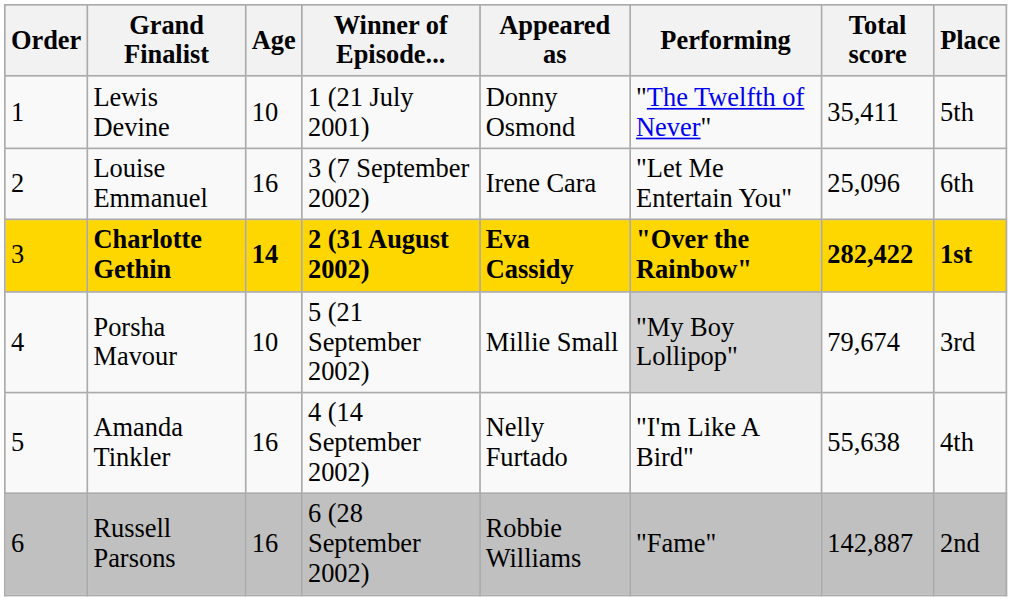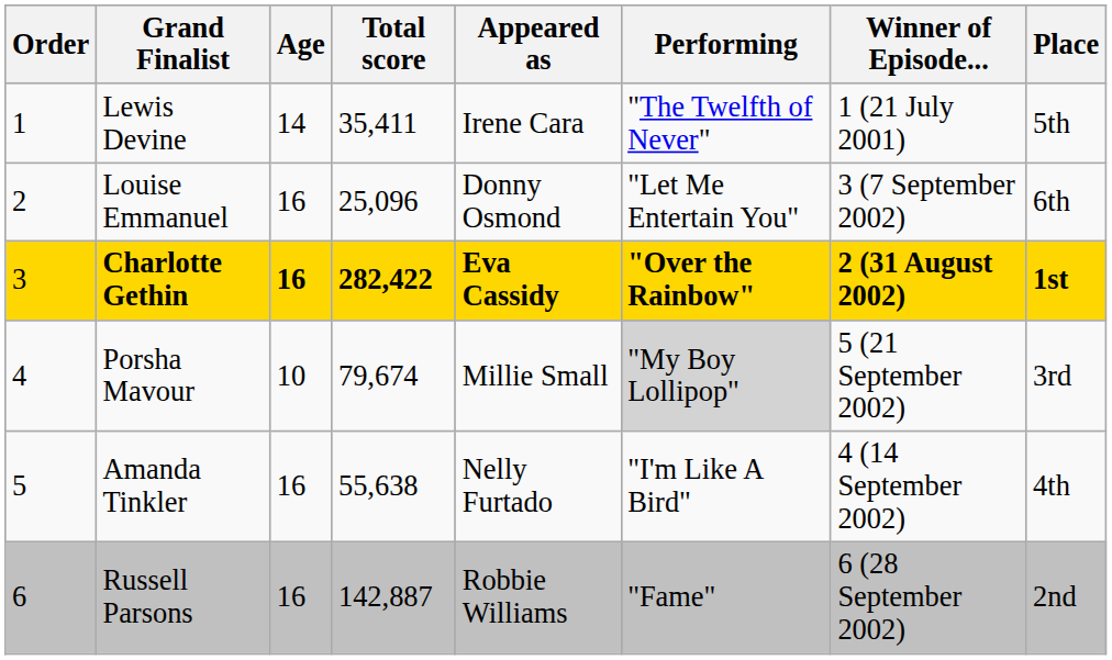 <table class="wikitable sortable">
 <tr>
 <th>Order</th>
 <th>Grand Finalist</th>
 <th>Age</th>
-<th>Winner of Episode...</th>
+<th>Total score</th>
 <th>Appeared as</th>
 <th>Performing</th>
-<th>Total score</th>
+<th>Winner of Episode...</th>
 <th>Place</th>
 </tr>
 <tr>
 <td>1</td>
 <td>Lewis Devine</td>
-<td>10</td>
+<td>14</td>
+<td>35,411</td>
+<td>Irene Cara</td>
+<td>"<a href='#'>The Twelfth of Never</a>"</td>
 <td>1 (21 July 2001)</td>
-<td>Donny Osmond</td>
-<td>"<a href='#'>The Twelfth of Never</a>"</td>
-<td>35,411</td>
 <td>5th</td>
 </tr>
 <tr>
 <td>2</td>
 <td>Louise Emmanuel</td>
 <td>16</td>
+<td>25,096</td>
+<td>Donny Osmond</td>
+<td>"Let Me Entertain You"</td>
 <td>3 (7 September 2002)</td>
-<td>Irene Cara</td>
-<td>"Let Me Entertain You"</td>
-<td>25,096</td>
 <td>6th</td>
 </tr>
 <tr style="background:gold;">
 <td>3</td>
 <td><strong>Charlotte Gethin</strong></td>
-<td><strong>14</strong></td>
-<td><strong>2 (31 August 2002)</strong></td>
+<td><strong>16</strong></td>
+<td><strong>282,422</strong></td>
 <td><strong>Eva Cassidy</strong></td>
 <td><strong>"Over the Rainbow"</strong></td>
-<td><strong>282,422</strong></td>
+<td><strong>2 (31 August 2002)</strong></td>
 <td><strong>1st</strong></td>
 </tr>
 <tr>
 <td>4</td>
 <td>Porsha Mavour</td>
 <td>10</td>
-<td>5 (21 September 2002)</td>
+<td>79,674</td>
 <td>Millie Small</td>
 <td style="background: lightgrey;">"My Boy Lollipop"</td>
-<td>79,674</td>
+<td>5 (21 September 2002)</td>
 <td>3rd</td>
 </tr>
 <tr>
 <td>5</td>
 <td>Amanda Tinkler</td>
 <td>16</td>
-<td>4 (14 September 2002)</td>
+<td>55,638</td>
 <td>Nelly Furtado</td>
 <td>"I'm Like A Bird"</td>
-<td>55,638</td>
+<td>4 (14 September 2002)</td>
 <td>4th</td>
 </tr>
 <tr style="background:silver;">
 <td>6</td>
 <td>Russell Parsons</td>
 <td>16</td>
-<td>6 (28 September 2002)</td>
+<td>142,887</td>
 <td>Robbie Williams</td>
 <td>"Fame"</td>
-<td>142,887</td>
+<td>6 (28 September 2002)</td>
 <td>2nd</td>
 </tr>
 </table>
